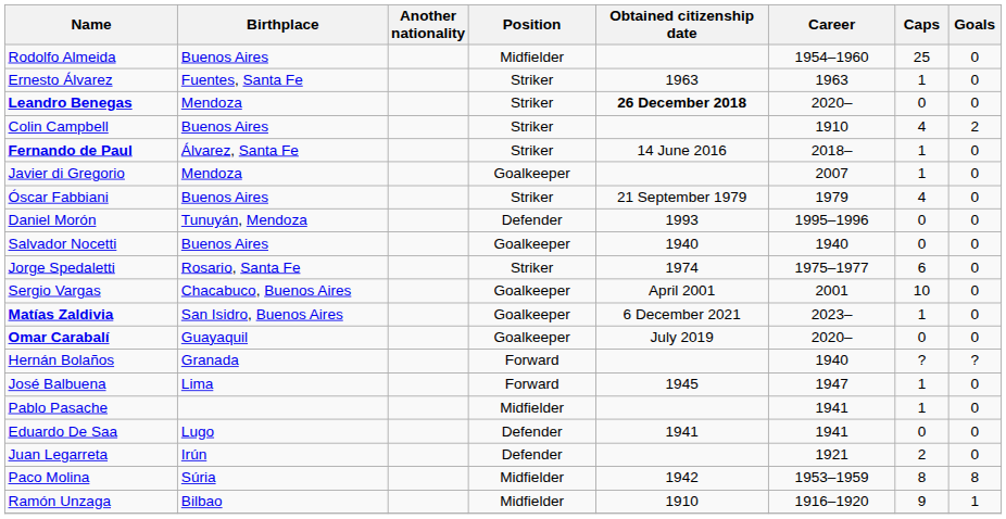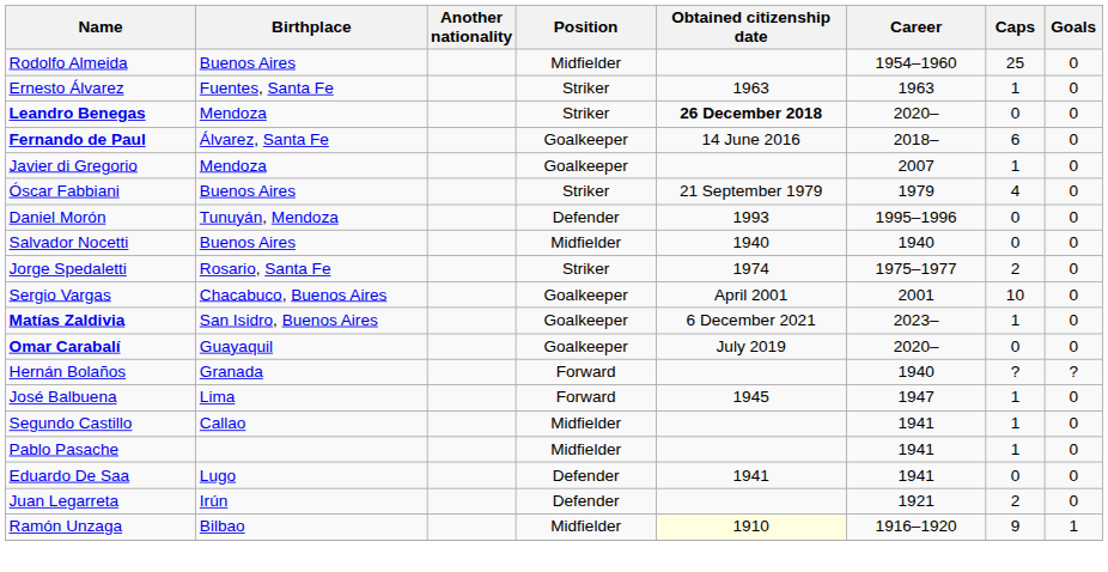 <table class="wikitable sortable">
 <tr>
 <th width="180" align="left" valign="center">Name</th>
 <th width="220" align="left" valign="center">Birthplace</th>
 <th width="50"  align="left" valign="center">Another nationality</th>
 <th width="130" align="left" valign="center">Position</th>
 <th width="180" align="left" valign="center">Obtained citizenship date</th>
 <th width="130" align="left" valign="center">Career</th>
 <th width="50"  align="left" valign="center">Caps</th>
 <th width="50"  align="left" valign="center">Goals</th>
 </tr>
 <tr>
 <td><a href='#'>Rodolfo Almeida</a></td>
 <td> <a href='#'>Buenos Aires</a></td>
 <td align=center></td>
 <td align=center>Midfielder</td>
 <td align=center></td>
 <td align=center>1954–1960</td>
 <td align=center>25 </td>
 <td align=center>0</td>
 </tr>
 <tr>
 <td><a href='#'>Ernesto Álvarez</a></td>
 <td> <a href='#'>Fuentes</a>, <a href='#'>Santa Fe</a></td>
 <td align=center></td>
 <td align=center>Striker</td>
 <td align=center>1963</td>
 <td align=center>1963</td>
 <td align=center>1</td>
 <td align=center>0</td>
 </tr>
 <tr>
 <td><strong><a href='#'>Leandro Benegas</a></strong></td>
 <td> <a href='#'>Mendoza</a></td>
 <td align=center></td>
 <td align=center>Striker</td>
 <td align=center><strong>26 December 2018 </strong></td>
 <td align=center>2020– </td>
 <td align=center>0</td>
 <td align=center>0</td>
 </tr>
 <tr>
-<td><a href='#'>Colin Campbell</a></td>
-<td> <a href='#'>Buenos Aires</a></td>
-<td align=center> </td>
-<td align=center>Striker</td>
-<td align=center></td>
-<td align=center>1910 </td>
-<td align=center>4</td>
-<td align=center>2 </td>
-</tr>
-<tr>
 <td><strong><a href='#'>Fernando de Paul</a></strong></td>
 <td> <a href='#'>Álvarez</a>, <a href='#'>Santa Fe</a></td>
 <td align=center></td>
-<td align=center>Striker</td>
+<td align=center>Goalkeeper</td>
 <td align=center>14 June 2016 </td>
 <td align=center>2018–</td>
-<td align=center>1</td>
+<td align=center>6</td>
 <td align=center>0</td>
 </tr>
 <tr>
 <td><a href='#'>Javier di Gregorio</a></td>
 <td> <a href='#'>Mendoza</a></td>
 <td align=center></td>
 <td align=center>Goalkeeper</td>
 <td align=center></td>
 <td align=center>2007 </td>
 <td align=center>1</td>
 <td align=center>0</td>
 </tr>
 <tr>
 <td><a href='#'>Óscar Fabbiani</a></td>
 <td> <a href='#'>Buenos Aires</a></td>
 <td align=center></td>
 <td align=center>Striker</td>
 <td align=center>21 September 1979</td>
 <td align=center>1979</td>
 <td align=center>4 </td>
 <td align=center>0</td>
 </tr>
 <tr>
 <td><a href='#'>Daniel Morón</a></td>
 <td> <a href='#'>Tunuyán</a>, <a href='#'>Mendoza</a></td>
 <td align=center></td>
 <td align=center>Defender</td>
 <td align=center>1993 </td>
 <td align=center>1995–1996</td>
 <td align=center>0</td>
 <td align=center>0</td>
 </tr>
 <tr>
 <td><a href='#'>Salvador Nocetti</a></td>
 <td> <a href='#'>Buenos Aires</a></td>
 <td align=center></td>
-<td align=center>Goalkeeper</td>
+<td align=center>Midfielder</td>
 <td align=center>1940 </td>
 <td align=center>1940</td>
 <td align=center>0</td>
 <td align=center>0</td>
 </tr>
 <tr>
 <td><a href='#'>Jorge Spedaletti</a></td>
 <td> <a href='#'>Rosario</a>, <a href='#'>Santa Fe</a></td>
 <td align=center></td>
 <td align=center>Striker</td>
 <td align=center>1974 </td>
 <td align=center>1975–1977</td>
-<td align=center>6 </td>
+<td align=center>2 </td>
 <td align=center>0</td>
 </tr>
 <tr>
 <td><a href='#'>Sergio Vargas</a></td>
 <td> <a href='#'>Chacabuco</a>, <a href='#'>Buenos Aires</a></td>
 <td align=center></td>
 <td align=center>Goalkeeper</td>
 <td align=center>April 2001 </td>
 <td align=center>2001</td>
 <td align=center>10</td>
 <td align=center>0</td>
 </tr>
 <tr>
 <td><strong><a href='#'>Matías Zaldivia</a></strong></td>
 <td> <a href='#'>San Isidro</a>, <a href='#'>Buenos Aires</a></td>
 <td align=center></td>
 <td align=center>Goalkeeper</td>
 <td align=center>6 December 2021 </td>
 <td align=center>2023–</td>
 <td align=center>1</td>
 <td align=center>0</td>
 </tr>
 <tr>
 <td><strong><a href='#'>Omar Carabalí</a></strong></td>
 <td> <a href='#'>Guayaquil</a></td>
 <td align=center></td>
 <td align=center>Goalkeeper</td>
 <td align=center>July 2019 </td>
 <td align=center>2020– </td>
 <td align=center>0</td>
 <td align=center>0</td>
 </tr>
 <tr>
 <td><a href='#'>Hernán Bolaños</a></td>
 <td> <a href='#'>Granada</a></td>
 <td align=center></td>
 <td align=center>Forward</td>
 <td align=center></td>
 <td align=center>1940 </td>
 <td align=center>?</td>
 <td align=center>?</td>
 </tr>
 <tr>
 <td><a href='#'>José Balbuena</a></td>
 <td> <a href='#'>Lima</a></td>
 <td align=center></td>
 <td align=center>Forward</td>
 <td align=center>1945 </td>
 <td align=center>1947</td>
 <td align=center>1 </td>
 <td align=center>0</td>
 </tr>
 <tr>
+<td><a href='#'>Segundo Castillo</a></td>
+<td> <a href='#'>Callao</a></td>
+<td align=center></td>
+<td align=center>Midfielder</td>
+<td align=center></td>
+<td align=center>1941 </td>
+<td align=center>1</td>
+<td align=center>0</td>
+</tr>
+<tr>
 <td><a href='#'>Pablo Pasache</a></td>
 <td></td>
 <td align=center></td>
 <td align=center>Midfielder</td>
 <td align=center></td>
 <td align=center>1941 </td>
 <td align=center>1</td>
 <td align=center>0</td>
 </tr>
 <tr>
 <td><a href='#'>Eduardo De Saa</a></td>
 <td> <a href='#'>Lugo</a></td>
 <td align=center></td>
 <td align=center>Defender</td>
 <td align=center>1941</td>
 <td align=center>1941 </td>
 <td align=center>0</td>
 <td align=center>0</td>
 </tr>
 <tr>
 <td><a href='#'>Juan Legarreta</a></td>
 <td> <a href='#'>Irún</a></td>
 <td align=center></td>
 <td align=center>Defender</td>
 <td align=center></td>
 <td align=center>1921 </td>
 <td align=center>2 </td>
 <td align=center>0</td>
 </tr>
 <tr>
-<td><a href='#'>Paco Molina</a></td>
-<td> <a href='#'>Súria</a></td>
-<td align=center></td>
-<td align=center>Midfielder</td>
-<td align=center>1942 </td>
-<td align=center>1953–1959</td>
-<td align=center>8 </td>
-<td align=center>8</td>
-</tr>
-<tr>
 <td><a href='#'>Ramón Unzaga</a></td>
 <td> <a href='#'>Bilbao</a></td>
 <td align=center></td>
 <td align=center>Midfielder</td>
-<td align=center>1910 </td>
+<td align=center style="background: lightyellow;">1910 </td>
 <td align=center>1916–1920</td>
 <td align=center>9 </td>
 <td align=center>1</td>
 </tr>
 <tr>
 </tr>
 </table>
